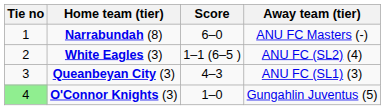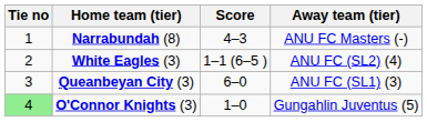 <table class="wikitable" style="text-align:center">
 <tr>
 <th>Tie no</th>
 <th>Home team (tier)</th>
 <th>Score</th>
 <th>Away team (tier)</th>
 </tr>
 <tr>
 <td>1</td>
 <td><strong><a href='#'>Narrabundah</a></strong> (8)</td>
-<td>6–0</td>
+<td>4–3</td>
 <td><a href='#'>ANU FC Masters</a> (-)</td>
 </tr>
 <tr>
 <td>2</td>
 <td><strong><a href='#'>White Eagles</a></strong> (3)</td>
 <td>1–1 (6–5 )</td>
 <td><a href='#'>ANU FC (SL2)</a> (4)</td>
 </tr>
 <tr>
 <td>3</td>
 <td><strong><a href='#'>Queanbeyan City</a></strong> (3)</td>
-<td>4–3</td>
+<td>6–0</td>
 <td><a href='#'>ANU FC (SL1)</a> (3)</td>
 </tr>
 <tr>
 <td style="background: lightgreen;">4</td>
 <td><strong><a href='#'>O'Connor Knights</a></strong> (3)</td>
 <td>1–0</td>
 <td><a href='#'>Gungahlin Juventus</a> (5)</td>
 </tr>
 </table>
